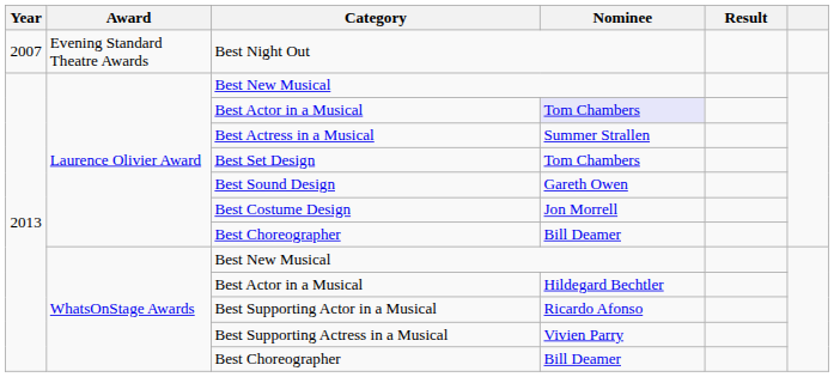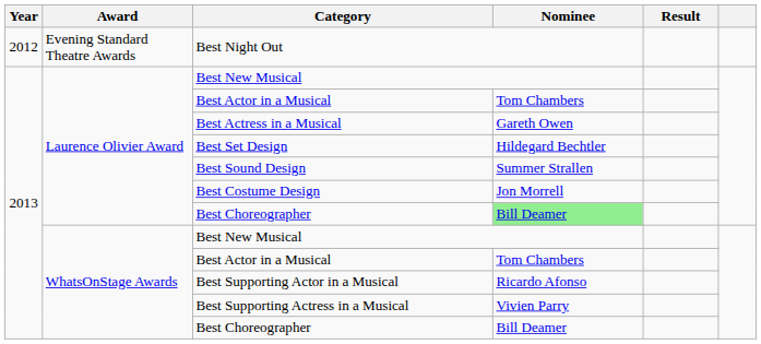 <table class="wikitable" width="95%">
 <tr>
 <th width="5%">Year</th>
 <th width="20%">Award</th>
 <th width="40%">Category</th>
 <th width="20%">Nominee</th>
 <th width="10%">Result</th>
 <th width="5%"></th>
 </tr>
 <tr>
-<td align="center">2007</td>
+<td align="center">2012</td>
 <td>Evening Standard Theatre Awards</td>
 <td colspan="2">Best Night Out</td>
 <td></td>
 <td></td>
 </tr>
 <tr>
 <td rowspan="12" align="center">2013</td>
 <td rowspan="7"><a href='#'>Laurence Olivier Award</a></td>
 <td colspan="2"><a href='#'>Best New Musical</a></td>
 <td></td>
 <td rowspan="7"></td>
 </tr>
 <tr>
 <td><a href='#'>Best Actor in a Musical</a></td>
-<td style="background: lavender;"><a href='#'>Tom Chambers</a></td>
+<td><a href='#'>Tom Chambers</a></td>
 <td></td>
 </tr>
 <tr>
 <td><a href='#'>Best Actress in a Musical</a></td>
-<td><a href='#'>Summer Strallen</a></td>
+<td><a href='#'>Gareth Owen</a></td>
 <td></td>
 </tr>
 <tr>
 <td><a href='#'>Best Set Design</a></td>
-<td><a href='#'>Tom Chambers</a></td>
+<td><a href='#'>Hildegard Bechtler</a></td>
 <td></td>
 </tr>
 <tr>
 <td><a href='#'>Best Sound Design</a></td>
-<td><a href='#'>Gareth Owen</a></td>
+<td><a href='#'>Summer Strallen</a></td>
 <td></td>
 </tr>
 <tr>
 <td><a href='#'>Best Costume Design</a></td>
 <td><a href='#'>Jon Morrell</a></td>
 <td></td>
 </tr>
 <tr>
 <td><a href='#'>Best Choreographer</a></td>
-<td><a href='#'>Bill Deamer</a></td>
+<td style="background: lightgreen;"><a href='#'>Bill Deamer</a></td>
 <td></td>
 </tr>
 <tr>
 <td rowspan="5"><a href='#'>WhatsOnStage Awards</a></td>
 <td colspan="2">Best New Musical</td>
 <td></td>
 <td rowspan="5"></td>
 </tr>
 <tr>
 <td>Best Actor in a Musical</td>
-<td><a href='#'>Hildegard Bechtler</a></td>
+<td><a href='#'>Tom Chambers</a></td>
 <td></td>
 </tr>
 <tr>
 <td>Best Supporting Actor in a Musical</td>
 <td><a href='#'>Ricardo Afonso</a></td>
 <td></td>
 </tr>
 <tr>
 <td>Best Supporting Actress in a Musical</td>
 <td><a href='#'>Vivien Parry</a></td>
 <td></td>
 </tr>
 <tr>
 <td>Best Choreographer</td>
 <td><a href='#'>Bill Deamer</a></td>
 <td></td>
 </tr>
 </table>
